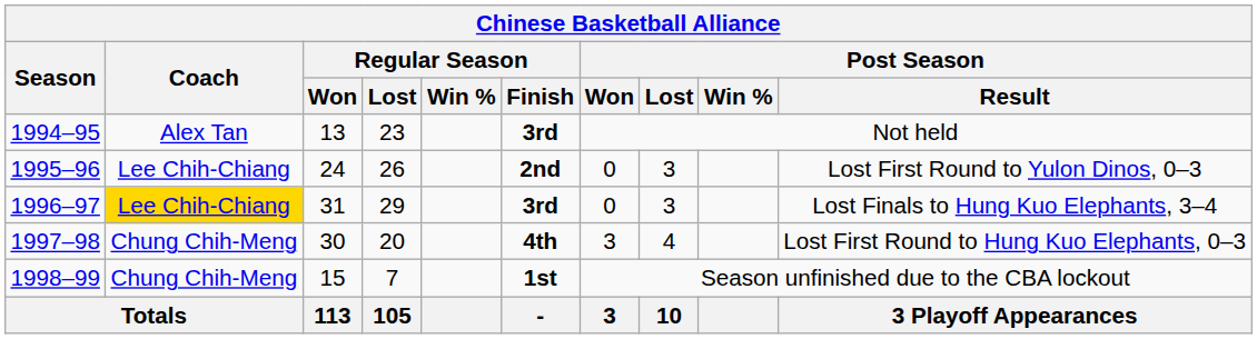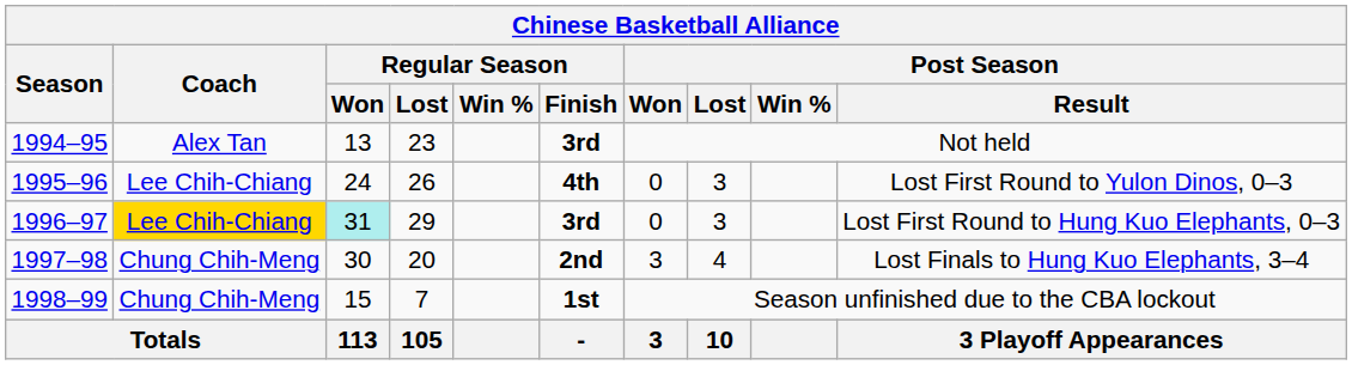 <table class="wikitable" style="font-size: 95%; text-align:center;">
 <tr>
 <th colspan="10"><a href='#'>Chinese Basketball Alliance</a></th>
 </tr>
 <tr>
 <th rowspan="2">Season</th>
 <th rowspan="2">Coach</th>
 <th colspan="4">Regular Season</th>
 <th colspan="4">Post Season</th>
 </tr>
 <tr>
 <th>Won</th>
 <th>Lost</th>
 <th>Win %</th>
 <th>Finish</th>
 <th>Won</th>
 <th>Lost</th>
 <th>Win %</th>
 <th>Result</th>
 </tr>
 <tr>
 <td><a href='#'>1994–95</a></td>
 <td><a href='#'>Alex Tan</a></td>
 <td>13</td>
 <td>23</td>
 <td></td>
 <td><strong>3rd</strong></td>
 <td colspan=4>Not held</td>
 </tr>
 <tr>
 <td><a href='#'>1995–96</a></td>
 <td><a href='#'>Lee Chih-Chiang</a></td>
 <td>24</td>
 <td>26</td>
 <td></td>
-<td><strong>2nd</strong></td>
+<td><strong>4th</strong></td>
 <td>0</td>
 <td>3</td>
 <td></td>
 <td>Lost First Round to <a href='#'>Yulon Dinos</a>, 0–3</td>
 </tr>
 <tr>
 <td><a href='#'>1996–97</a></td>
 <td style="background: gold;"><a href='#'>Lee Chih-Chiang</a></td>
-<td>31</td>
+<td style="background: paleturquoise;">31</td>
 <td>29</td>
 <td></td>
 <td><strong>3rd</strong></td>
 <td>0</td>
 <td>3</td>
 <td></td>
-<td>Lost Finals to <a href='#'>Hung Kuo Elephants</a>, 3–4</td>
+<td>Lost First Round to <a href='#'>Hung Kuo Elephants</a>, 0–3</td>
 </tr>
 <tr>
 <td><a href='#'>1997–98</a></td>
 <td><a href='#'>Chung Chih-Meng</a></td>
 <td>30</td>
 <td>20</td>
 <td></td>
-<td><strong>4th</strong></td>
+<td><strong>2nd</strong></td>
 <td>3</td>
 <td>4</td>
 <td></td>
-<td>Lost First Round to <a href='#'>Hung Kuo Elephants</a>, 0–3</td>
+<td>Lost Finals to <a href='#'>Hung Kuo Elephants</a>, 3–4</td>
 </tr>
 <tr>
 <td><a href='#'>1998–99</a></td>
 <td><a href='#'>Chung Chih-Meng</a></td>
 <td>15</td>
 <td>7</td>
 <td></td>
 <td><strong>1st</strong></td>
 <td colspan=4>Season unfinished due to the CBA lockout</td>
 </tr>
 <tr>
 <th colspan="2">Totals</th>
 <th>113</th>
 <th>105</th>
 <th></th>
 <th>-</th>
 <th>3</th>
 <th>10</th>
 <th></th>
 <th>3 Playoff Appearances</th>
 </tr>
 </table>
